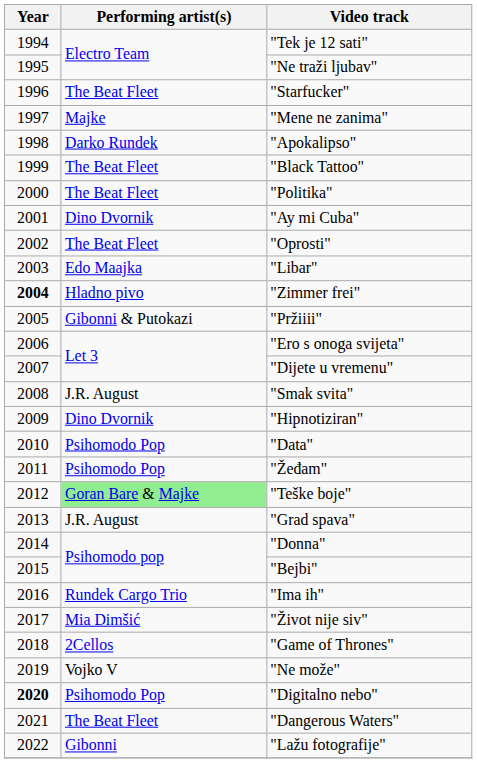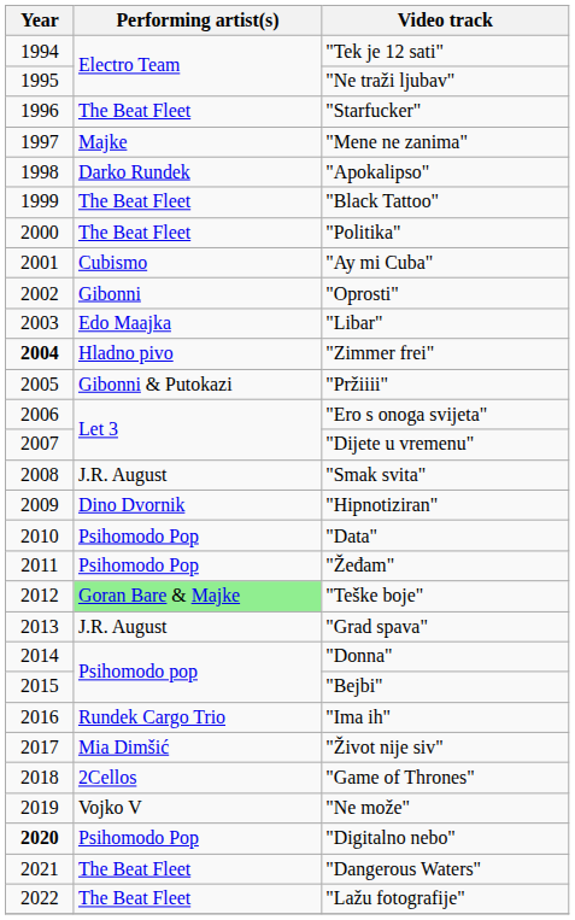 <table class="wikitable sortable">
 <tr>
 <th width="50">Year</th>
 <th width="200">Performing artist(s)</th>
 <th width="200">Video track</th>
 </tr>
 <tr>
 <td style="text-align:center;">1994</td>
 <td rowspan="2"><a href='#'>Electro Team</a></td>
 <td>"Tek je 12 sati"</td>
 </tr>
 <tr>
 <td style="text-align:center;">1995</td>
 <td>"Ne traži ljubav"</td>
 </tr>
 <tr>
 <td style="text-align:center;">1996</td>
 <td><a href='#'>The Beat Fleet</a></td>
 <td>"Starfucker"</td>
 </tr>
 <tr>
 <td style="text-align:center;">1997</td>
 <td><a href='#'>Majke</a></td>
 <td>"Mene ne zanima"</td>
 </tr>
 <tr>
 <td style="text-align:center;">1998</td>
 <td><a href='#'>Darko Rundek</a></td>
 <td>"Apokalipso"</td>
 </tr>
 <tr>
 <td style="text-align:center;">1999</td>
 <td><a href='#'>The Beat Fleet</a></td>
 <td>"Black Tattoo"</td>
 </tr>
 <tr>
 <td style="text-align:center;">2000</td>
 <td><a href='#'>The Beat Fleet</a></td>
 <td>"Politika"</td>
 </tr>
 <tr>
 <td style="text-align:center;">2001</td>
-<td><a href='#'>Dino Dvornik</a></td>
+<td><a href='#'>Cubismo</a></td>
 <td>"Ay mi Cuba"</td>
 </tr>
 <tr>
 <td style="text-align:center;">2002</td>
-<td><a href='#'>The Beat Fleet</a></td>
+<td><a href='#'>Gibonni</a></td>
 <td>"Oprosti"</td>
 </tr>
 <tr>
 <td style="text-align:center;">2003</td>
 <td><a href='#'>Edo Maajka</a></td>
 <td>"Libar"</td>
 </tr>
 <tr>
 <td style="text-align:center;"><strong>2004</strong></td>
 <td><a href='#'>Hladno pivo</a></td>
 <td>"Zimmer frei"</td>
 </tr>
 <tr>
 <td style="text-align:center;">2005</td>
 <td><a href='#'>Gibonni</a> & Putokazi</td>
 <td>"Pržiiii"</td>
 </tr>
 <tr>
 <td style="text-align:center;">2006</td>
 <td rowspan="2"><a href='#'>Let 3</a></td>
 <td>"Ero s onoga svijeta"</td>
 </tr>
 <tr>
 <td style="text-align:center;">2007</td>
 <td>"Dijete u vremenu"</td>
 </tr>
 <tr>
 <td style="text-align:center;">2008</td>
 <td>J.R. August</td>
 <td>"Smak svita"</td>
 </tr>
 <tr>
 <td style="text-align:center;">2009</td>
 <td><a href='#'>Dino Dvornik</a></td>
 <td>"Hipnotiziran"</td>
 </tr>
 <tr>
 <td style="text-align:center;">2010</td>
 <td><a href='#'>Psihomodo Pop</a></td>
 <td>"Data"</td>
 </tr>
 <tr>
 <td style="text-align:center;">2011</td>
 <td><a href='#'>Psihomodo Pop</a></td>
 <td>"Žeđam"</td>
 </tr>
 <tr>
 <td style="text-align:center;">2012</td>
 <td style="background: lightgreen;"><a href='#'>Goran Bare</a> & <a href='#'>Majke</a></td>
 <td>"Teške boje"</td>
 </tr>
 <tr>
 <td style="text-align:center;">2013</td>
 <td>J.R. August</td>
 <td>"Grad spava"</td>
 </tr>
 <tr>
 <td style="text-align:center;">2014</td>
 <td rowspan="2"><a href='#'>Psihomodo pop</a></td>
 <td>"Donna"</td>
 </tr>
 <tr>
 <td style="text-align:center;">2015</td>
 <td>"Bejbi"</td>
 </tr>
 <tr>
 <td style="text-align:center;">2016</td>
 <td><a href='#'>Rundek Cargo Trio</a></td>
 <td>"Ima ih"</td>
 </tr>
 <tr>
 <td style="text-align:center;">2017</td>
 <td><a href='#'>Mia Dimšić</a></td>
 <td>"Život nije siv"</td>
 </tr>
 <tr>
 <td style="text-align:center;">2018</td>
 <td><a href='#'>2Cellos</a></td>
 <td>"Game of Thrones"</td>
 </tr>
 <tr>
 <td style="text-align:center;">2019</td>
 <td>Vojko V</td>
 <td>"Ne može"</td>
 </tr>
 <tr>
 <td style="text-align:center;"><strong>2020</strong></td>
 <td><a href='#'>Psihomodo Pop</a></td>
 <td>"Digitalno nebo"</td>
 </tr>
 <tr>
 <td style="text-align:center;">2021</td>
 <td><a href='#'>The Beat Fleet</a></td>
 <td>"Dangerous Waters"</td>
 </tr>
 <tr>
 <td style="text-align:center;">2022</td>
-<td><a href='#'>Gibonni</a></td>
+<td><a href='#'>The Beat Fleet</a></td>
 <td>"Lažu fotografije"</td>
 </tr>
 <tr>
 </tr>
 </table>
